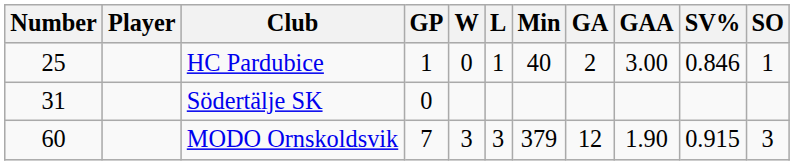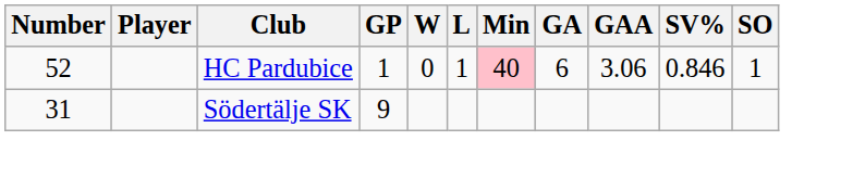 <table class="wikitable sortable" style="text-align:center; padding:4px; border-spacing=0;">
 <tr>
 <th>Number</th>
 <th>Player</th>
 <th>Club</th>
 <th>GP</th>
 <th>W</th>
 <th>L</th>
 <th>Min</th>
 <th>GA</th>
 <th>GAA</th>
 <th>SV%</th>
 <th>SO</th>
 </tr>
 <tr>
-<td>25</td>
+<td>52</td>
 <td align=left></td>
 <td align=left><a href='#'>HC Pardubice</a></td>
 <td>1</td>
 <td>0</td>
 <td>1</td>
-<td>40</td>
-<td>2</td>
-<td>3.00</td>
+<td style="background: pink;">40</td>
+<td>6</td>
+<td>3.06</td>
 <td>0.846</td>
 <td>1</td>
 </tr>
 <tr>
 <td>31</td>
 <td align=left></td>
 <td align=left><a href='#'>Södertälje SK</a></td>
-<td>0</td>
+<td>9</td>
 <td></td>
 <td></td>
 <td></td>
 <td></td>
 <td></td>
 <td></td>
 <td></td>
 </tr>
-<tr>
-<td>60</td>
-<td align=left></td>
-<td align=left><a href='#'>MODO Ornskoldsvik</a></td>
-<td>7</td>
-<td>3</td>
-<td>3</td>
-<td>379</td>
-<td>12</td>
-<td>1.90</td>
-<td>0.915</td>
-<td>3</td>
-</tr>
 </table>
